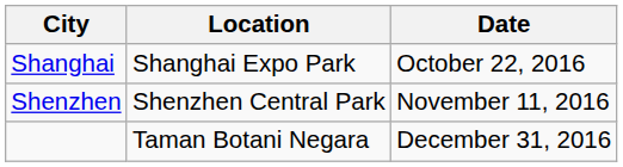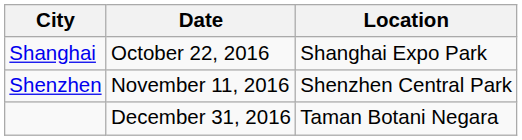 <table class="wikitable">
 <tr>
 <th>City</th>
+<th>Date</th>
 <th>Location</th>
-<th>Date</th>
 </tr>
 <tr>
 <td><a href='#'>Shanghai</a></td>
+<td>October 22, 2016</td>
 <td>Shanghai Expo Park</td>
-<td>October 22, 2016</td>
 </tr>
 <tr>
 <td><a href='#'>Shenzhen</a></td>
+<td>November 11, 2016</td>
 <td>Shenzhen Central Park</td>
-<td>November 11, 2016</td>
 </tr>
 <tr>
 <td></td>
+<td>December 31, 2016</td>
 <td>Taman Botani Negara</td>
-<td>December 31, 2016</td>
 </tr>
 </table>
